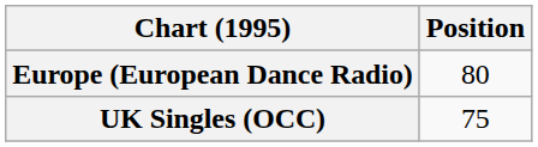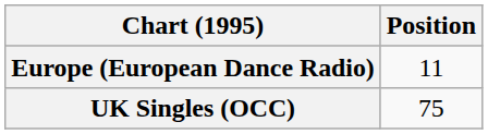 <table class="wikitable sortable plainrowheaders" style="text-align:center">
 <tr>
 <th scope="col">Chart (1995)</th>
 <th scope="col">Position</th>
 </tr>
 <tr>
 <th scope="row">Europe (European Dance Radio)</th>
-<td>80</td>
+<td>11</td>
 </tr>
 <tr>
 <th scope="row">UK Singles (OCC)</th>
 <td>75</td>
 </tr>
 </table>
